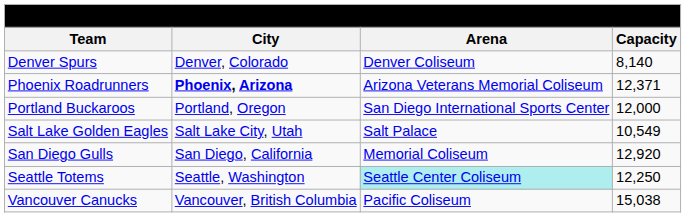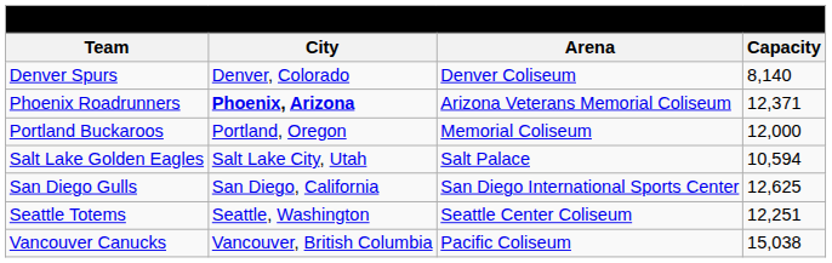 <table class="wikitable" style="width:auto">
 <tr>
 <td bgcolor="#000000" align="center" colspan="6"><strong><span>1969–70 Western Hockey League</span></strong></td>
 </tr>
 <tr>
 <th>Team</th>
 <th>City</th>
 <th>Arena</th>
 <th>Capacity</th>
 </tr>
 <tr>
 <td><a href='#'>Denver Spurs</a></td>
 <td><a href='#'>Denver</a>, <a href='#'>Colorado</a></td>
 <td><a href='#'>Denver Coliseum</a></td>
 <td>8,140</td>
 </tr>
 <tr>
 <td><a href='#'>Phoenix Roadrunners</a></td>
 <td><strong><a href='#'>Phoenix</a>, <a href='#'>Arizona</a></strong></td>
 <td><a href='#'>Arizona Veterans Memorial Coliseum</a></td>
 <td>12,371</td>
 </tr>
 <tr>
 <td><a href='#'>Portland Buckaroos</a></td>
 <td><a href='#'>Portland</a>, <a href='#'>Oregon</a></td>
-<td><a href='#'>San Diego International Sports Center</a></td>
+<td><a href='#'>Memorial Coliseum</a></td>
 <td>12,000</td>
 </tr>
 <tr>
 <td><a href='#'>Salt Lake Golden Eagles</a></td>
 <td><a href='#'>Salt Lake City</a>, <a href='#'>Utah</a></td>
 <td><a href='#'>Salt Palace</a></td>
-<td>10,549</td>
+<td>10,594</td>
 </tr>
 <tr>
 <td><a href='#'>San Diego Gulls</a></td>
 <td><a href='#'>San Diego</a>, <a href='#'>California</a></td>
-<td><a href='#'>Memorial Coliseum</a></td>
-<td>12,920</td>
+<td><a href='#'>San Diego International Sports Center</a></td>
+<td>12,625</td>
 </tr>
 <tr>
 <td><a href='#'>Seattle Totems</a></td>
 <td><a href='#'>Seattle</a>, <a href='#'>Washington</a></td>
-<td style="background: paleturquoise;"><a href='#'>Seattle Center Coliseum</a></td>
-<td>12,250</td>
+<td><a href='#'>Seattle Center Coliseum</a></td>
+<td>12,251</td>
 </tr>
 <tr>
 <td><a href='#'>Vancouver Canucks</a></td>
 <td><a href='#'>Vancouver</a>, <a href='#'>British Columbia</a></td>
 <td><a href='#'>Pacific Coliseum</a></td>
 <td>15,038</td>
 </tr>
 </table>
